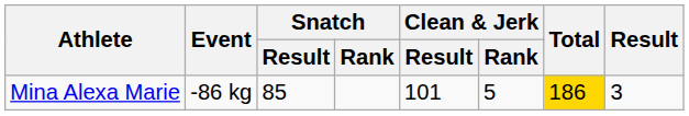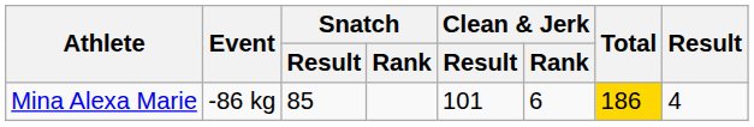 <table class="wikitable">
 <tr>
 <th rowspan="2">Athlete</th>
 <th rowspan="2">Event</th>
 <th colspan="2">Snatch</th>
 <th colspan="2">Clean & Jerk</th>
 <th rowspan="2">Total</th>
 <th rowspan="2">Result</th>
 </tr>
 <tr>
 <th>Result</th>
 <th>Rank</th>
 <th>Result</th>
 <th>Rank</th>
 </tr>
 <tr>
 <td><a href='#'>Mina Alexa Marie</a></td>
 <td>-86 kg</td>
 <td>85</td>
 <td></td>
 <td>101</td>
-<td>5</td>
+<td>6</td>
 <td style="background: gold;">186</td>
-<td>3</td>
+<td>4</td>
 </tr>
 </table>
